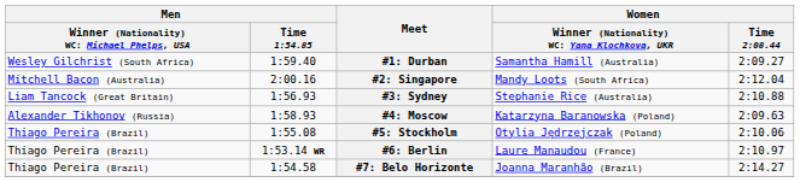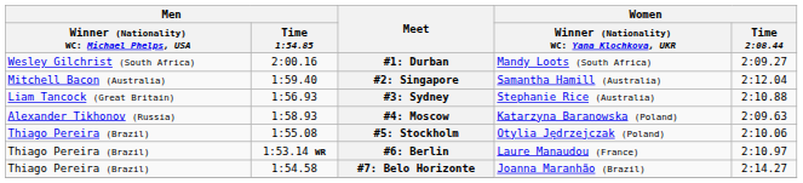 <table class=wikitable width="75%">
 <tr>
 <th colspan="2">Men</th>
 <th rowspan="2">Meet</th>
 <th colspan="2">Women</th>
 </tr>
 <tr>
 <th>Winner <small>(Nationality)<br> WC: <em><a href='#'>Michael Phelps</a>, USA</em></small></th>
 <th>Time <br><small> <em>1:54.85</em> </small></th>
 <th>Winner <small>(Nationality)<br>WC: <em><a href='#'>Yana Klochkova</a>, UKR</em></small></th>
 <th>Time<br><small><em>2:08.44</em></small></th>
 </tr>
 <tr>
 <td> <a href='#'>Wesley Gilchrist</a> <small>(South Africa)</small></td>
-<td align=center>1:59.40</td>
+<td align=center>2:00.16</td>
 <th>#1: Durban</th>
-<td> <a href='#'>Samantha Hamill</a> <small>(Australia)</small></td>
+<td> <a href='#'>Mandy Loots</a> <small>(South Africa)</small></td>
 <td align=center>2:09.27</td>
 </tr>
 <tr>
 <td> <a href='#'>Mitchell Bacon</a> <small>(Australia)</small></td>
-<td align=center>2:00.16</td>
+<td align=center>1:59.40</td>
 <th>#2: Singapore</th>
-<td> <a href='#'>Mandy Loots</a> <small>(South Africa)</small></td>
+<td> <a href='#'>Samantha Hamill</a> <small>(Australia)</small></td>
 <td align=center>2:12.04</td>
 </tr>
 <tr>
 <td> <a href='#'>Liam Tancock</a> <small>(Great Britain)</small></td>
 <td align=center>1:56.93</td>
 <th>#3: Sydney</th>
 <td> <a href='#'>Stephanie Rice</a> <small>(Australia)</small></td>
 <td align=center>2:10.88</td>
 </tr>
 <tr>
 <td> <a href='#'>Alexander Tikhonov</a> <small>(Russia)</small></td>
 <td align=center>1:58.93</td>
 <th>#4: Moscow</th>
 <td> <a href='#'>Katarzyna Baranowska</a> <small>(Poland)</small></td>
 <td align=center>2:09.63</td>
 </tr>
 <tr>
 <td> <a href='#'>Thiago Pereira</a> <small>(Brazil)</small></td>
 <td align=center>1:55.08</td>
 <th>#5: Stockholm</th>
 <td> <a href='#'>Otylia Jędrzejczak</a> <small>(Poland)</small></td>
 <td align=center>2:10.06</td>
 </tr>
 <tr>
 <td> Thiago Pereira <small>(Brazil)</small></td>
 <td align=center>1:53.14 <small><strong>WR</strong></small></td>
 <th>#6: Berlin</th>
 <td> <a href='#'>Laure Manaudou</a> <small>(France)</small></td>
 <td align=center>2:10.97</td>
 </tr>
 <tr>
 <td> Thiago Pereira <small>(Brazil)</small></td>
 <td align=center>1:54.58</td>
 <th>#7: Belo Horizonte</th>
 <td> <a href='#'>Joanna Maranhão</a> <small>(Brazil)</small></td>
 <td align=center>2:14.27</td>
 </tr>
 <tr>
 </tr>
 </table>
